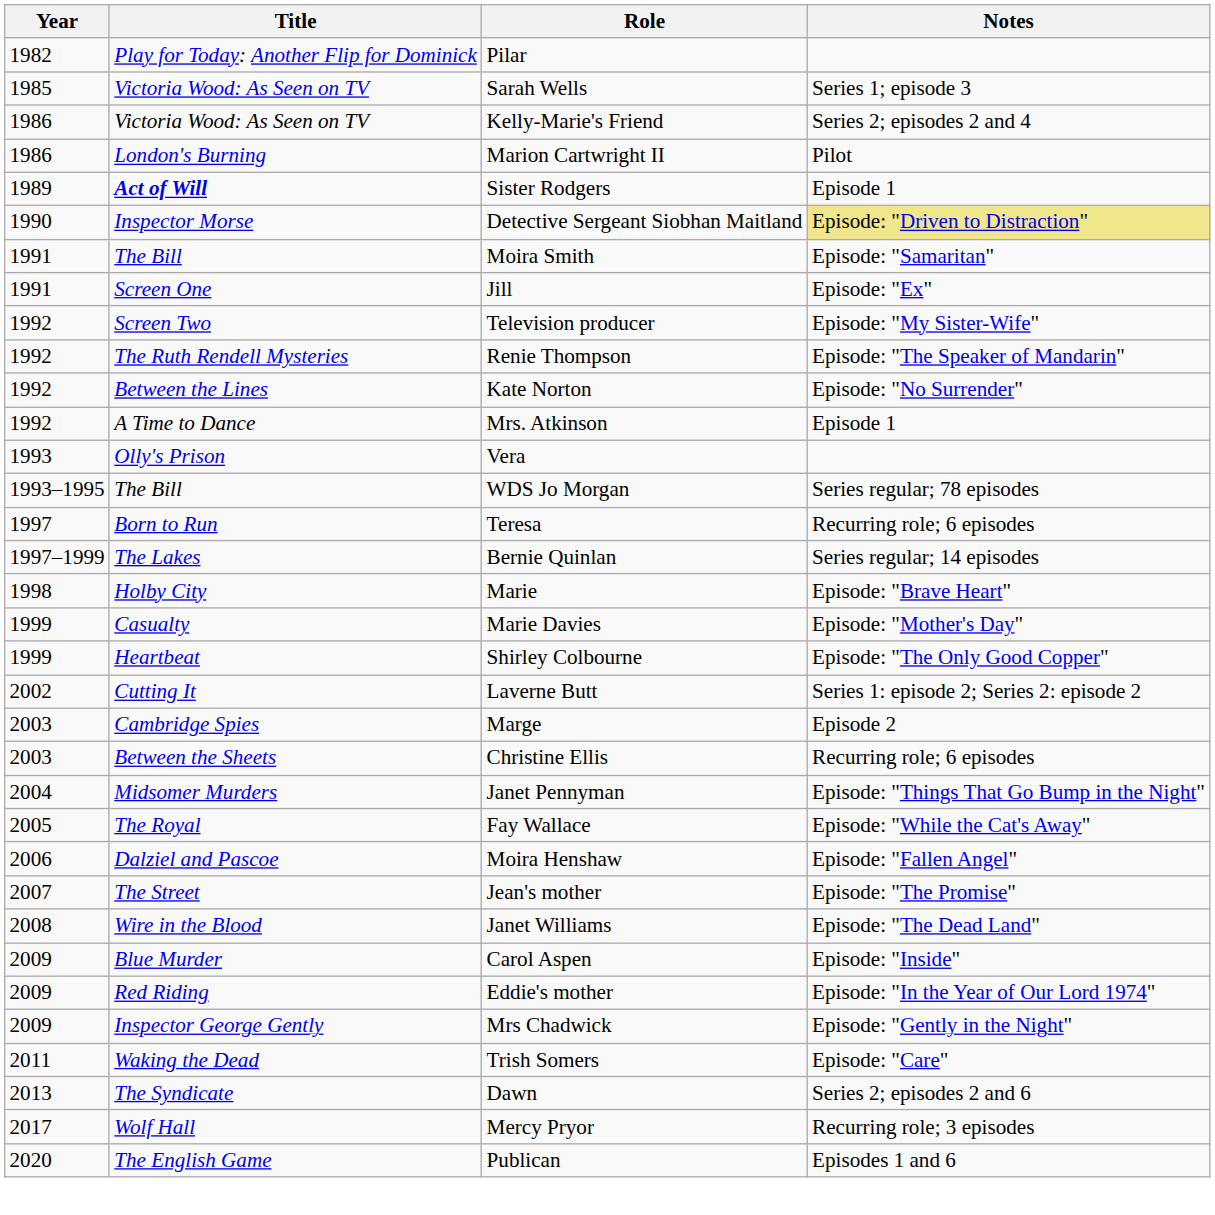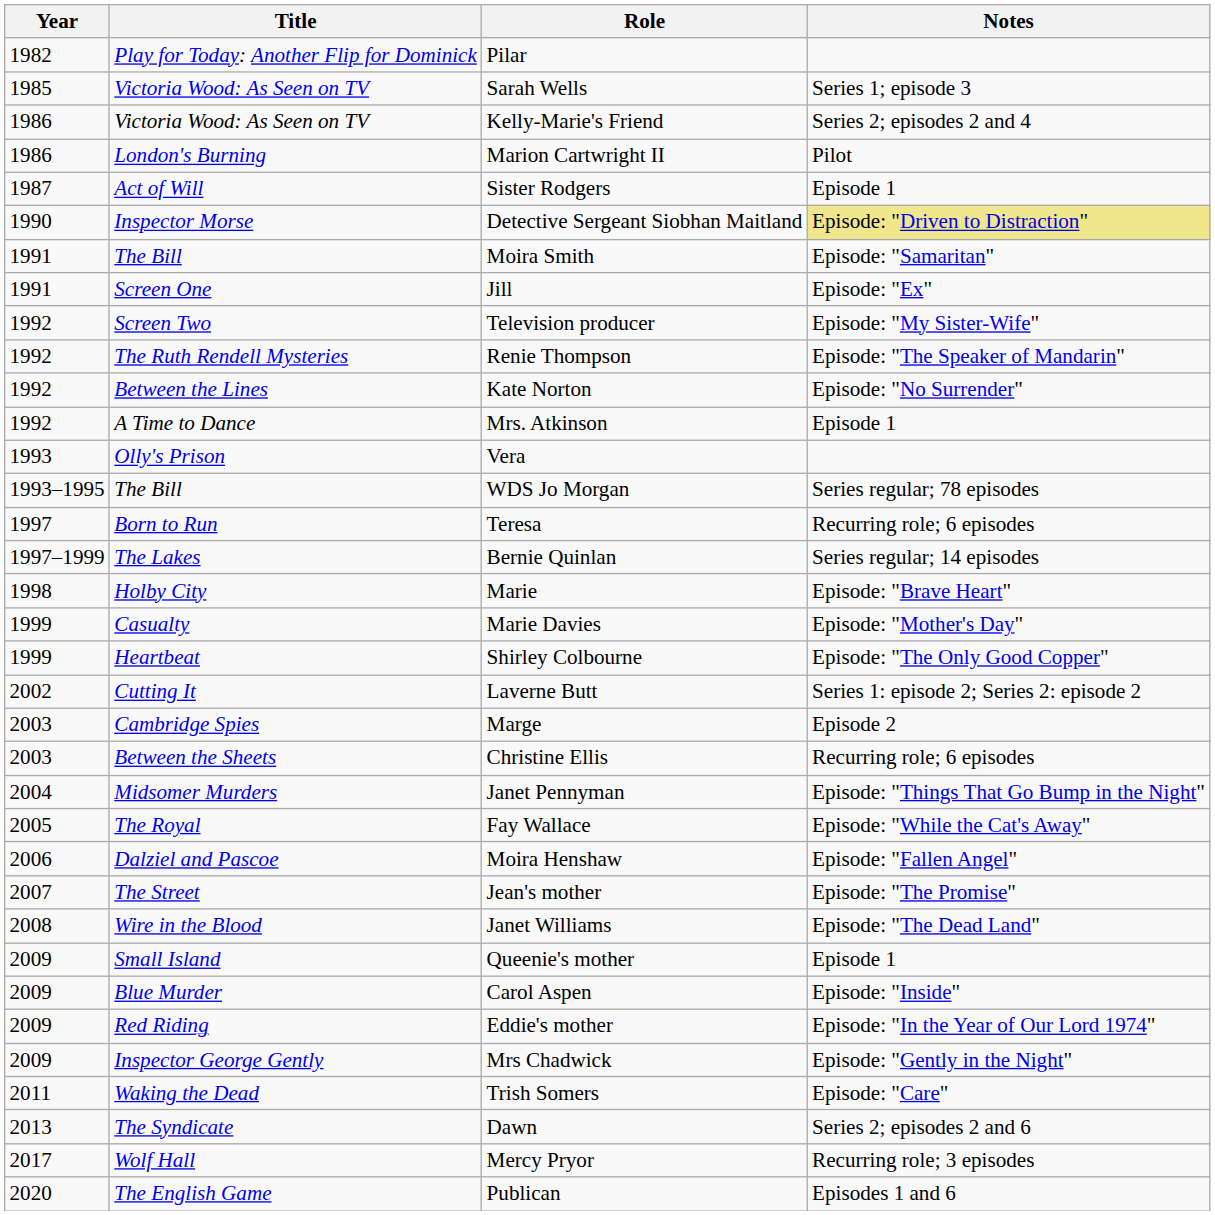 <table class="wikitable">
 <tr>
 <th>Year</th>
 <th>Title</th>
 <th>Role</th>
 <th>Notes</th>
 </tr>
 <tr>
 <td>1982</td>
 <td><em><a href='#'>Play for Today</a>: <a href='#'>Another Flip for Dominick</a></em></td>
 <td>Pilar</td>
 <td></td>
 </tr>
 <tr>
 <td>1985</td>
 <td><em><a href='#'>Victoria Wood: As Seen on TV</a></em></td>
 <td>Sarah Wells</td>
 <td>Series 1; episode 3</td>
 </tr>
 <tr>
 <td>1986</td>
 <td><em>Victoria Wood: As Seen on TV</em></td>
 <td>Kelly-Marie's Friend</td>
 <td>Series 2; episodes 2 and 4</td>
 </tr>
 <tr>
 <td>1986</td>
 <td><em><a href='#'>London's Burning</a></em></td>
 <td>Marion Cartwright II</td>
 <td>Pilot</td>
 </tr>
 <tr>
-<td>1989</td>
-<td><strong><em><a href='#'>Act of Will</a></em></strong></td>
+<td>1987</td>
+<td><em><a href='#'>Act of Will</a></em></td>
 <td>Sister Rodgers</td>
 <td>Episode 1</td>
 </tr>
 <tr>
 <td>1990</td>
 <td><em><a href='#'>Inspector Morse</a></em></td>
 <td>Detective Sergeant Siobhan Maitland</td>
 <td style="background: khaki;">Episode: "<a href='#'>Driven to Distraction</a>"</td>
 </tr>
 <tr>
 <td>1991</td>
 <td><em><a href='#'>The Bill</a></em></td>
 <td>Moira Smith</td>
 <td>Episode: "<a href='#'>Samaritan</a>"</td>
 </tr>
 <tr>
 <td>1991</td>
 <td><em><a href='#'>Screen One</a></em></td>
 <td>Jill</td>
 <td>Episode: "<a href='#'>Ex</a>"</td>
 </tr>
 <tr>
 <td>1992</td>
 <td><em><a href='#'>Screen Two</a></em></td>
 <td>Television producer</td>
 <td>Episode: "<a href='#'>My Sister-Wife</a>"</td>
 </tr>
 <tr>
 <td>1992</td>
 <td><em><a href='#'>The Ruth Rendell Mysteries</a></em></td>
 <td>Renie Thompson</td>
 <td>Episode: "<a href='#'>The Speaker of Mandarin</a>"</td>
 </tr>
 <tr>
 <td>1992</td>
 <td><em><a href='#'>Between the Lines</a></em></td>
 <td>Kate Norton</td>
 <td>Episode: "<a href='#'>No Surrender</a>"</td>
 </tr>
 <tr>
 <td>1992</td>
 <td><em>A Time to Dance</em></td>
 <td>Mrs. Atkinson</td>
 <td>Episode 1</td>
 </tr>
 <tr>
 <td>1993</td>
 <td><em><a href='#'>Olly's Prison</a></em></td>
 <td>Vera</td>
 <td></td>
 </tr>
 <tr>
 <td>1993–1995</td>
 <td><em>The Bill</em></td>
 <td>WDS Jo Morgan</td>
 <td>Series regular; 78 episodes</td>
 </tr>
 <tr>
 <td>1997</td>
 <td><em><a href='#'>Born to Run</a></em></td>
 <td>Teresa</td>
 <td>Recurring role; 6 episodes</td>
 </tr>
 <tr>
 <td>1997–1999</td>
 <td><em><a href='#'>The Lakes</a></em></td>
 <td>Bernie Quinlan</td>
 <td>Series regular; 14 episodes</td>
 </tr>
 <tr>
 <td>1998</td>
 <td><em><a href='#'>Holby City</a></em></td>
 <td>Marie</td>
 <td>Episode: "<a href='#'>Brave Heart</a>"</td>
 </tr>
 <tr>
 <td>1999</td>
 <td><em><a href='#'>Casualty</a></em></td>
 <td>Marie Davies</td>
 <td>Episode: "<a href='#'>Mother's Day</a>"</td>
 </tr>
 <tr>
 <td>1999</td>
 <td><em><a href='#'>Heartbeat</a></em></td>
 <td>Shirley Colbourne</td>
 <td>Episode: "<a href='#'>The Only Good Copper</a>"</td>
 </tr>
 <tr>
 <td>2002</td>
 <td><em><a href='#'>Cutting It</a></em></td>
 <td>Laverne Butt</td>
 <td>Series 1: episode 2; Series 2: episode 2</td>
 </tr>
 <tr>
 <td>2003</td>
 <td><em><a href='#'>Cambridge Spies</a></em></td>
 <td>Marge</td>
 <td>Episode 2</td>
 </tr>
 <tr>
 <td>2003</td>
 <td><em><a href='#'>Between the Sheets</a></em></td>
 <td>Christine Ellis</td>
 <td>Recurring role; 6 episodes</td>
 </tr>
 <tr>
 <td>2004</td>
 <td><em><a href='#'>Midsomer Murders</a></em></td>
 <td>Janet Pennyman</td>
 <td>Episode: "<a href='#'>Things That Go Bump in the Night</a>"</td>
 </tr>
 <tr>
 <td>2005</td>
 <td><em><a href='#'>The Royal</a></em></td>
 <td>Fay Wallace</td>
 <td>Episode: "<a href='#'>While the Cat's Away</a>"</td>
 </tr>
 <tr>
 <td>2006</td>
 <td><em><a href='#'>Dalziel and Pascoe</a></em></td>
 <td>Moira Henshaw</td>
 <td>Episode: "<a href='#'>Fallen Angel</a>"</td>
 </tr>
 <tr>
 <td>2007</td>
 <td><em><a href='#'>The Street</a></em></td>
 <td>Jean's mother</td>
 <td>Episode: "<a href='#'>The Promise</a>"</td>
 </tr>
 <tr>
 <td>2008</td>
 <td><em><a href='#'>Wire in the Blood</a></em></td>
 <td>Janet Williams</td>
 <td>Episode: "<a href='#'>The Dead Land</a>"</td>
 </tr>
 <tr>
 <td>2009</td>
+<td><em><a href='#'>Small Island</a></em></td>
+<td>Queenie's mother</td>
+<td>Episode 1</td>
+</tr>
+<tr>
+<td>2009</td>
 <td><em><a href='#'>Blue Murder</a></em></td>
 <td>Carol Aspen</td>
 <td>Episode: "<a href='#'>Inside</a>"</td>
 </tr>
 <tr>
 <td>2009</td>
 <td><em><a href='#'>Red Riding</a></em></td>
 <td>Eddie's mother</td>
 <td>Episode: "<a href='#'>In the Year of Our Lord 1974</a>"</td>
 </tr>
 <tr>
 <td>2009</td>
 <td><em><a href='#'>Inspector George Gently</a></em></td>
 <td>Mrs Chadwick</td>
 <td>Episode: "<a href='#'>Gently in the Night</a>"</td>
 </tr>
 <tr>
 <td>2011</td>
 <td><em><a href='#'>Waking the Dead</a></em></td>
 <td>Trish Somers</td>
 <td>Episode: "<a href='#'>Care</a>"</td>
 </tr>
 <tr>
 <td>2013</td>
 <td><em><a href='#'>The Syndicate</a></em></td>
 <td>Dawn</td>
 <td>Series 2; episodes 2 and 6</td>
 </tr>
 <tr>
 <td>2017</td>
 <td><em><a href='#'>Wolf Hall</a></em></td>
 <td>Mercy Pryor</td>
 <td>Recurring role; 3 episodes</td>
 </tr>
 <tr>
 <td>2020</td>
 <td><em><a href='#'>The English Game</a></em></td>
 <td>Publican</td>
 <td>Episodes 1 and 6</td>
 </tr>
 </table>
